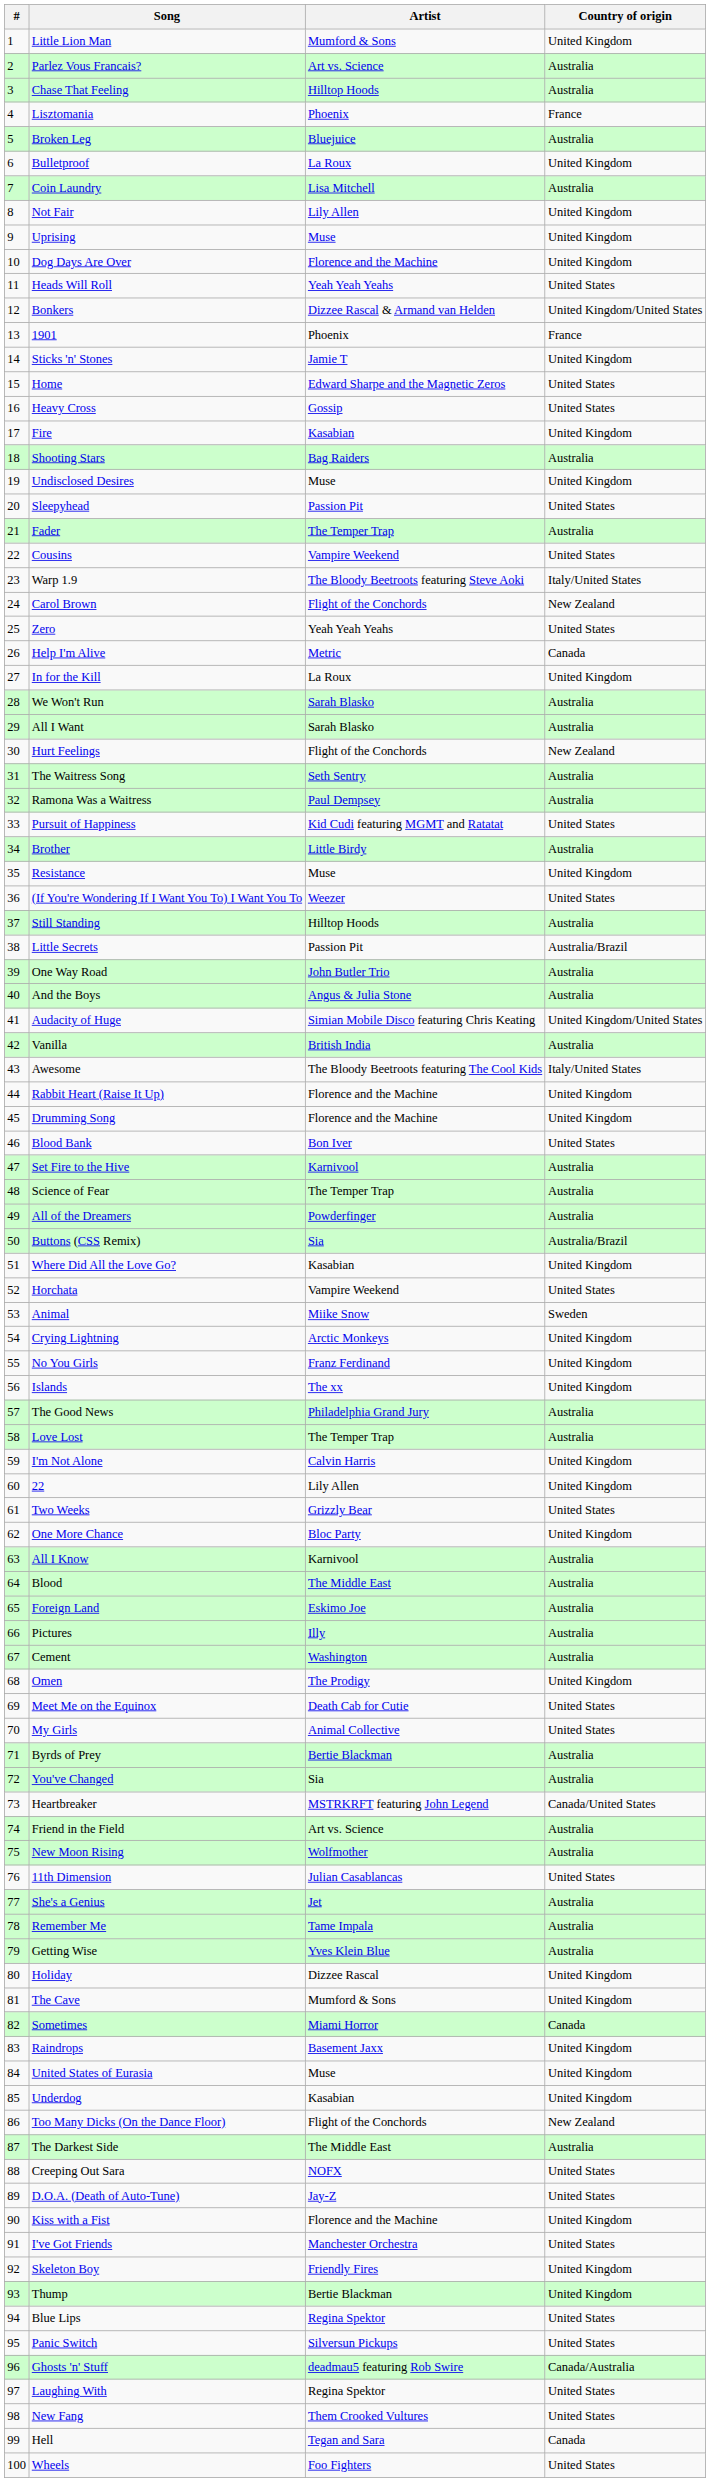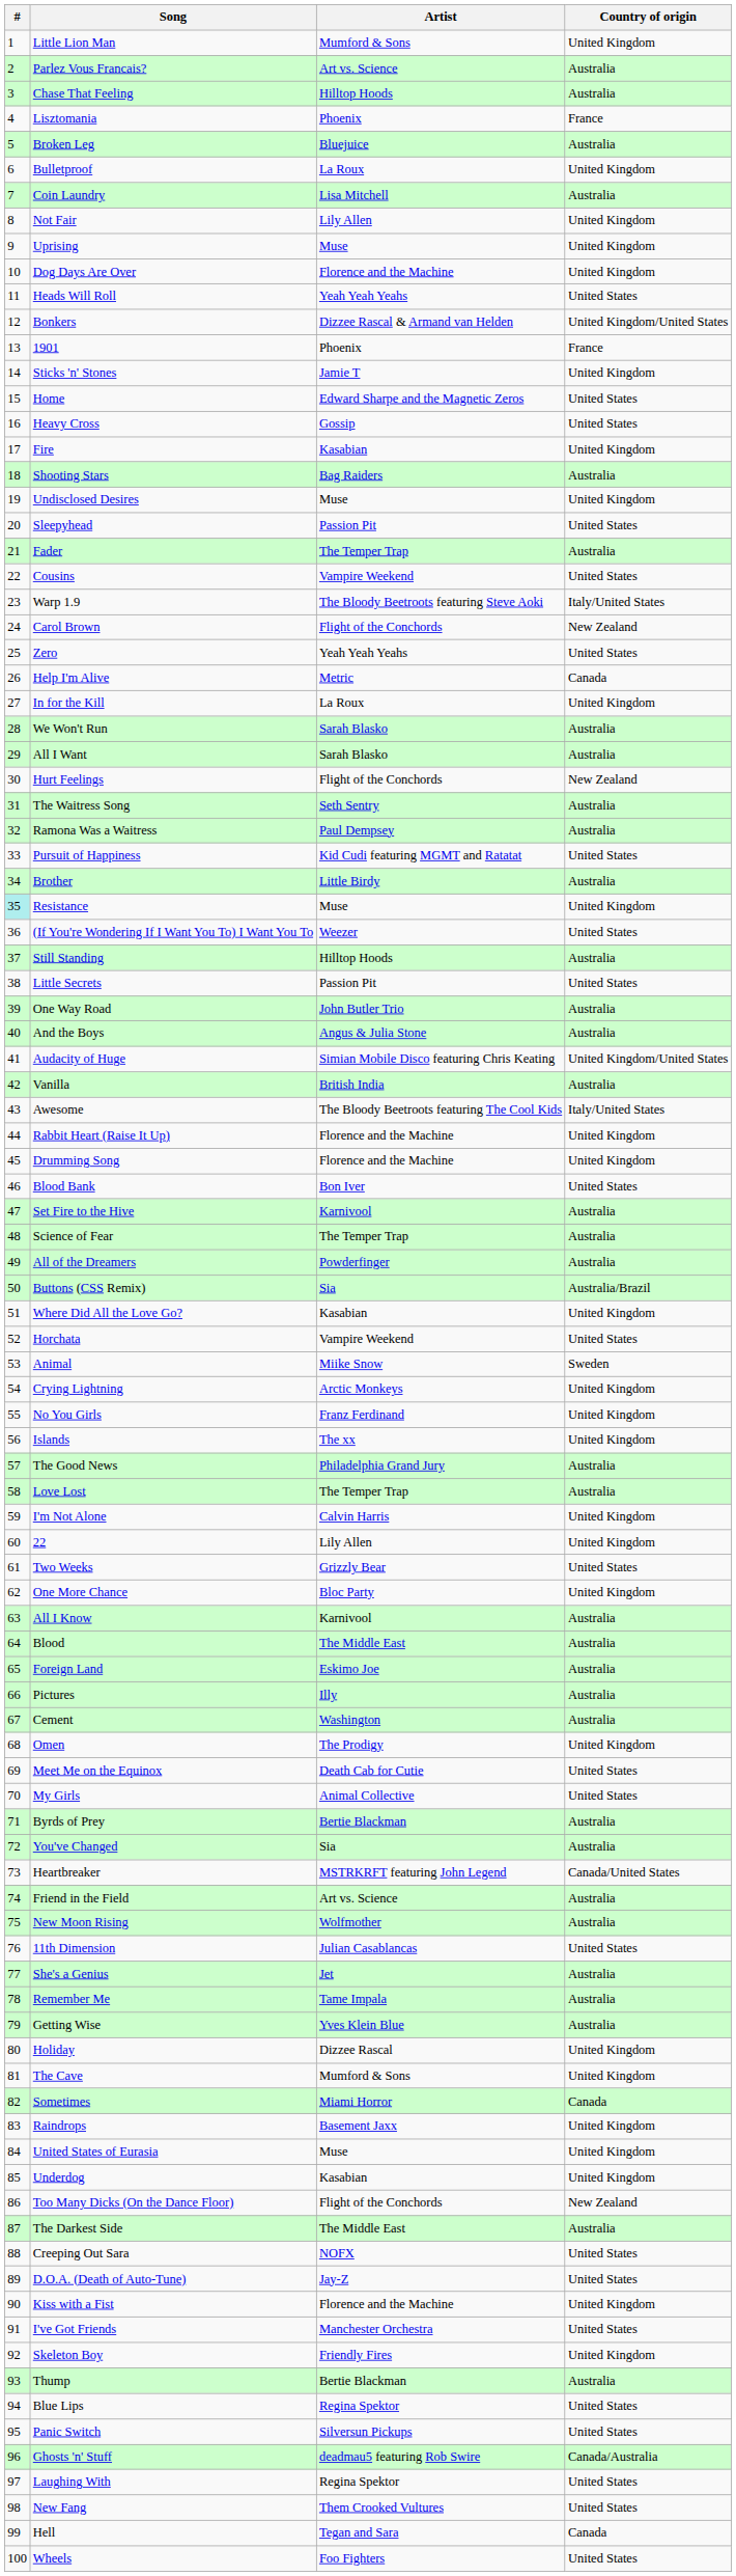 <table class="wikitable sortable" style="font-size:0.95em;line-height:1.5em;">
 <tr>
 <th>#</th>
 <th>Song</th>
 <th>Artist</th>
 <th>Country of origin</th>
 </tr>
 <tr>
 <td>1</td>
 <td><a href='#'>Little Lion Man</a></td>
 <td><a href='#'>Mumford & Sons</a></td>
 <td>United Kingdom</td>
 </tr>
 <tr style="background:#ccffcc">
 <td>2</td>
 <td><a href='#'>Parlez Vous Francais?</a></td>
 <td><a href='#'>Art vs. Science</a></td>
 <td>Australia</td>
 </tr>
 <tr style="background:#ccffcc">
 <td>3</td>
 <td><a href='#'>Chase That Feeling</a></td>
 <td><a href='#'>Hilltop Hoods</a></td>
 <td>Australia</td>
 </tr>
 <tr>
 <td>4</td>
 <td><a href='#'>Lisztomania</a></td>
 <td><a href='#'>Phoenix</a></td>
 <td>France</td>
 </tr>
 <tr style="background:#ccffcc">
 <td>5</td>
 <td><a href='#'>Broken Leg</a></td>
 <td><a href='#'>Bluejuice</a></td>
 <td>Australia</td>
 </tr>
 <tr>
 <td>6</td>
 <td><a href='#'>Bulletproof</a></td>
 <td><a href='#'>La Roux</a></td>
 <td>United Kingdom</td>
 </tr>
 <tr style="background:#ccffcc">
 <td>7</td>
 <td><a href='#'>Coin Laundry</a></td>
 <td><a href='#'>Lisa Mitchell</a></td>
 <td>Australia</td>
 </tr>
 <tr>
 <td>8</td>
 <td><a href='#'>Not Fair</a></td>
 <td><a href='#'>Lily Allen</a></td>
 <td>United Kingdom</td>
 </tr>
 <tr>
 <td>9</td>
 <td><a href='#'>Uprising</a></td>
 <td><a href='#'>Muse</a></td>
 <td>United Kingdom</td>
 </tr>
 <tr>
 <td>10</td>
 <td><a href='#'>Dog Days Are Over</a></td>
 <td><a href='#'>Florence and the Machine</a></td>
 <td>United Kingdom</td>
 </tr>
 <tr>
 <td>11</td>
 <td><a href='#'>Heads Will Roll</a></td>
 <td><a href='#'>Yeah Yeah Yeahs</a></td>
 <td>United States</td>
 </tr>
 <tr>
 <td>12</td>
 <td><a href='#'>Bonkers</a></td>
 <td><a href='#'>Dizzee Rascal</a> & <a href='#'>Armand van Helden</a></td>
 <td>United Kingdom/United States</td>
 </tr>
 <tr>
 <td>13</td>
 <td><a href='#'>1901</a></td>
 <td>Phoenix</td>
 <td>France</td>
 </tr>
 <tr>
 <td>14</td>
 <td><a href='#'>Sticks 'n' Stones</a></td>
 <td><a href='#'>Jamie T</a></td>
 <td>United Kingdom</td>
 </tr>
 <tr>
 <td>15</td>
 <td><a href='#'>Home</a></td>
 <td><a href='#'>Edward Sharpe and the Magnetic Zeros</a></td>
 <td>United States</td>
 </tr>
 <tr>
 <td>16</td>
 <td><a href='#'>Heavy Cross</a></td>
 <td><a href='#'>Gossip</a></td>
 <td>United States</td>
 </tr>
 <tr>
 <td>17</td>
 <td><a href='#'>Fire</a></td>
 <td><a href='#'>Kasabian</a></td>
 <td>United Kingdom</td>
 </tr>
 <tr style="background:#ccffcc">
 <td>18</td>
 <td><a href='#'>Shooting Stars</a></td>
 <td><a href='#'>Bag Raiders</a></td>
 <td>Australia</td>
 </tr>
 <tr>
 <td>19</td>
 <td><a href='#'>Undisclosed Desires</a></td>
 <td>Muse</td>
 <td>United Kingdom</td>
 </tr>
 <tr>
 <td>20</td>
 <td><a href='#'>Sleepyhead</a></td>
 <td><a href='#'>Passion Pit</a></td>
 <td>United States</td>
 </tr>
 <tr style="background:#ccffcc">
 <td>21</td>
 <td><a href='#'>Fader</a></td>
 <td><a href='#'>The Temper Trap</a></td>
 <td>Australia</td>
 </tr>
 <tr>
 <td>22</td>
 <td><a href='#'>Cousins</a></td>
 <td><a href='#'>Vampire Weekend</a></td>
 <td>United States</td>
 </tr>
 <tr>
 <td>23</td>
 <td>Warp 1.9</td>
 <td><a href='#'>The Bloody Beetroots</a> featuring <a href='#'>Steve Aoki</a></td>
 <td>Italy/United States</td>
 </tr>
 <tr>
 <td>24</td>
 <td><a href='#'>Carol Brown</a></td>
 <td><a href='#'>Flight of the Conchords</a></td>
 <td>New Zealand</td>
 </tr>
 <tr>
 <td>25</td>
 <td><a href='#'>Zero</a></td>
 <td>Yeah Yeah Yeahs</td>
 <td>United States</td>
 </tr>
 <tr>
 <td>26</td>
 <td><a href='#'>Help I'm Alive</a></td>
 <td><a href='#'>Metric</a></td>
 <td>Canada</td>
 </tr>
 <tr>
 <td>27</td>
 <td><a href='#'>In for the Kill</a></td>
 <td>La Roux</td>
 <td>United Kingdom</td>
 </tr>
 <tr style="background:#ccffcc">
 <td>28</td>
 <td>We Won't Run</td>
 <td><a href='#'>Sarah Blasko</a></td>
 <td>Australia</td>
 </tr>
 <tr style="background:#ccffcc">
 <td>29</td>
 <td>All I Want</td>
 <td>Sarah Blasko</td>
 <td>Australia</td>
 </tr>
 <tr>
 <td>30</td>
 <td><a href='#'>Hurt Feelings</a></td>
 <td>Flight of the Conchords</td>
 <td>New Zealand</td>
 </tr>
 <tr style="background:#ccffcc">
 <td>31</td>
 <td>The Waitress Song</td>
 <td><a href='#'>Seth Sentry</a></td>
 <td>Australia</td>
 </tr>
 <tr style="background:#ccffcc">
 <td>32</td>
 <td>Ramona Was a Waitress</td>
 <td><a href='#'>Paul Dempsey</a></td>
 <td>Australia</td>
 </tr>
 <tr>
 <td>33</td>
 <td><a href='#'>Pursuit of Happiness</a></td>
 <td><a href='#'>Kid Cudi</a> featuring <a href='#'>MGMT</a> and <a href='#'>Ratatat</a></td>
 <td>United States</td>
 </tr>
 <tr style="background:#ccffcc">
 <td>34</td>
 <td><a href='#'>Brother</a></td>
 <td><a href='#'>Little Birdy</a></td>
 <td>Australia</td>
 </tr>
 <tr>
-<td>35</td>
+<td style="background: paleturquoise;">35</td>
 <td><a href='#'>Resistance</a></td>
 <td>Muse</td>
 <td>United Kingdom</td>
 </tr>
 <tr>
 <td>36</td>
 <td><a href='#'>(If You're Wondering If I Want You To) I Want You To</a></td>
 <td><a href='#'>Weezer</a></td>
 <td>United States</td>
 </tr>
 <tr style="background:#ccffcc">
 <td>37</td>
 <td><a href='#'>Still Standing</a></td>
 <td>Hilltop Hoods</td>
 <td>Australia</td>
 </tr>
 <tr>
 <td>38</td>
 <td><a href='#'>Little Secrets</a></td>
 <td>Passion Pit</td>
-<td>Australia/Brazil</td>
+<td>United States</td>
 </tr>
 <tr style="background:#ccffcc">
 <td>39</td>
 <td>One Way Road</td>
 <td><a href='#'>John Butler Trio</a></td>
 <td>Australia</td>
 </tr>
 <tr style="background:#ccffcc">
 <td>40</td>
 <td>And the Boys</td>
 <td><a href='#'>Angus & Julia Stone</a></td>
 <td>Australia</td>
 </tr>
 <tr>
 <td>41</td>
 <td><a href='#'>Audacity of Huge</a></td>
 <td><a href='#'>Simian Mobile Disco</a> featuring Chris Keating</td>
 <td>United Kingdom/United States</td>
 </tr>
 <tr style="background:#ccffcc">
 <td>42</td>
 <td>Vanilla</td>
 <td><a href='#'>British India</a></td>
 <td>Australia</td>
 </tr>
 <tr>
 <td>43</td>
 <td>Awesome</td>
 <td>The Bloody Beetroots featuring <a href='#'>The Cool Kids</a></td>
 <td>Italy/United States</td>
 </tr>
 <tr>
 <td>44</td>
 <td><a href='#'>Rabbit Heart (Raise It Up)</a></td>
 <td>Florence and the Machine</td>
 <td>United Kingdom</td>
 </tr>
 <tr>
 <td>45</td>
 <td><a href='#'>Drumming Song</a></td>
 <td>Florence and the Machine</td>
 <td>United Kingdom</td>
 </tr>
 <tr>
 <td>46</td>
 <td><a href='#'>Blood Bank</a></td>
 <td><a href='#'>Bon Iver</a></td>
 <td>United States</td>
 </tr>
 <tr style="background:#ccffcc">
 <td>47</td>
 <td><a href='#'>Set Fire to the Hive</a></td>
 <td><a href='#'>Karnivool</a></td>
 <td>Australia</td>
 </tr>
 <tr style="background:#ccffcc">
 <td>48</td>
 <td>Science of Fear</td>
 <td>The Temper Trap</td>
 <td>Australia</td>
 </tr>
 <tr style="background:#ccffcc">
 <td>49</td>
 <td><a href='#'>All of the Dreamers</a></td>
 <td><a href='#'>Powderfinger</a></td>
 <td>Australia</td>
 </tr>
 <tr style="background:#ccffcc">
 <td>50</td>
 <td><a href='#'>Buttons</a> (<a href='#'>CSS</a> Remix)</td>
 <td><a href='#'>Sia</a></td>
 <td>Australia/Brazil</td>
 </tr>
 <tr>
 <td>51</td>
 <td><a href='#'>Where Did All the Love Go?</a></td>
 <td>Kasabian</td>
 <td>United Kingdom</td>
 </tr>
 <tr>
 <td>52</td>
 <td><a href='#'>Horchata</a></td>
 <td>Vampire Weekend</td>
 <td>United States</td>
 </tr>
 <tr>
 <td>53</td>
 <td><a href='#'>Animal</a></td>
 <td><a href='#'>Miike Snow</a></td>
 <td>Sweden</td>
 </tr>
 <tr>
 <td>54</td>
 <td><a href='#'>Crying Lightning</a></td>
 <td><a href='#'>Arctic Monkeys</a></td>
 <td>United Kingdom</td>
 </tr>
 <tr>
 <td>55</td>
 <td><a href='#'>No You Girls</a></td>
 <td><a href='#'>Franz Ferdinand</a></td>
 <td>United Kingdom</td>
 </tr>
 <tr>
 <td>56</td>
 <td><a href='#'>Islands</a></td>
 <td><a href='#'>The xx</a></td>
 <td>United Kingdom</td>
 </tr>
 <tr style="background:#ccffcc">
 <td>57</td>
 <td>The Good News</td>
 <td><a href='#'>Philadelphia Grand Jury</a></td>
 <td>Australia</td>
 </tr>
 <tr style="background:#ccffcc">
 <td>58</td>
 <td><a href='#'>Love Lost</a></td>
 <td>The Temper Trap</td>
 <td>Australia</td>
 </tr>
 <tr>
 <td>59</td>
 <td><a href='#'>I'm Not Alone</a></td>
 <td><a href='#'>Calvin Harris</a></td>
 <td>United Kingdom</td>
 </tr>
 <tr>
 <td>60</td>
 <td><a href='#'>22</a></td>
 <td>Lily Allen</td>
 <td>United Kingdom</td>
 </tr>
 <tr>
 <td>61</td>
 <td><a href='#'>Two Weeks</a></td>
 <td><a href='#'>Grizzly Bear</a></td>
 <td>United States</td>
 </tr>
 <tr>
 <td>62</td>
 <td><a href='#'>One More Chance</a></td>
 <td><a href='#'>Bloc Party</a></td>
 <td>United Kingdom</td>
 </tr>
 <tr style="background:#ccffcc">
 <td>63</td>
 <td><a href='#'>All I Know</a></td>
 <td>Karnivool</td>
 <td>Australia</td>
 </tr>
 <tr style="background:#ccffcc">
 <td>64</td>
 <td>Blood</td>
 <td><a href='#'>The Middle East</a></td>
 <td>Australia</td>
 </tr>
 <tr style="background:#ccffcc">
 <td>65</td>
 <td><a href='#'>Foreign Land</a></td>
 <td><a href='#'>Eskimo Joe</a></td>
 <td>Australia</td>
 </tr>
 <tr style="background:#ccffcc">
 <td>66</td>
 <td>Pictures</td>
 <td><a href='#'>Illy</a></td>
 <td>Australia</td>
 </tr>
 <tr style="background:#ccffcc">
 <td>67</td>
 <td>Cement</td>
 <td><a href='#'>Washington</a></td>
 <td>Australia</td>
 </tr>
 <tr>
 <td>68</td>
 <td><a href='#'>Omen</a></td>
 <td><a href='#'>The Prodigy</a></td>
 <td>United Kingdom</td>
 </tr>
 <tr>
 <td>69</td>
 <td><a href='#'>Meet Me on the Equinox</a></td>
 <td><a href='#'>Death Cab for Cutie</a></td>
 <td>United States</td>
 </tr>
 <tr>
 <td>70</td>
 <td><a href='#'>My Girls</a></td>
 <td><a href='#'>Animal Collective</a></td>
 <td>United States</td>
 </tr>
 <tr style="background:#ccffcc">
 <td>71</td>
 <td>Byrds of Prey</td>
 <td><a href='#'>Bertie Blackman</a></td>
 <td>Australia</td>
 </tr>
 <tr style="background:#ccffcc">
 <td>72</td>
 <td><a href='#'>You've Changed</a></td>
 <td>Sia</td>
 <td>Australia</td>
 </tr>
 <tr>
 <td>73</td>
 <td>Heartbreaker</td>
 <td><a href='#'>MSTRKRFT</a> featuring <a href='#'>John Legend</a></td>
 <td>Canada/United States</td>
 </tr>
 <tr style="background:#ccffcc">
 <td>74</td>
 <td>Friend in the Field</td>
 <td>Art vs. Science</td>
 <td>Australia</td>
 </tr>
 <tr style="background:#ccffcc">
 <td>75</td>
 <td><a href='#'>New Moon Rising</a></td>
 <td><a href='#'>Wolfmother</a></td>
 <td>Australia</td>
 </tr>
 <tr>
 <td>76</td>
 <td><a href='#'>11th Dimension</a></td>
 <td><a href='#'>Julian Casablancas</a></td>
 <td>United States</td>
 </tr>
 <tr style="background:#ccffcc">
 <td>77</td>
 <td><a href='#'>She's a Genius</a></td>
 <td><a href='#'>Jet</a></td>
 <td>Australia</td>
 </tr>
 <tr style="background:#ccffcc">
 <td>78</td>
 <td><a href='#'>Remember Me</a></td>
 <td><a href='#'>Tame Impala</a></td>
 <td>Australia</td>
 </tr>
 <tr style="background:#ccffcc">
 <td>79</td>
 <td>Getting Wise</td>
 <td><a href='#'>Yves Klein Blue</a></td>
 <td>Australia</td>
 </tr>
 <tr>
 <td>80</td>
 <td><a href='#'>Holiday</a></td>
 <td>Dizzee Rascal</td>
 <td>United Kingdom</td>
 </tr>
 <tr>
 <td>81</td>
 <td><a href='#'>The Cave</a></td>
 <td>Mumford & Sons</td>
 <td>United Kingdom</td>
 </tr>
 <tr style="background:#ccffcc">
 <td>82</td>
 <td><a href='#'>Sometimes</a></td>
 <td><a href='#'>Miami Horror</a></td>
 <td>Canada</td>
 </tr>
 <tr>
 <td>83</td>
 <td><a href='#'>Raindrops</a></td>
 <td><a href='#'>Basement Jaxx</a></td>
 <td>United Kingdom</td>
 </tr>
 <tr>
 <td>84</td>
 <td><a href='#'>United States of Eurasia</a></td>
 <td>Muse</td>
 <td>United Kingdom</td>
 </tr>
 <tr>
 <td>85</td>
 <td><a href='#'>Underdog</a></td>
 <td>Kasabian</td>
 <td>United Kingdom</td>
 </tr>
 <tr>
 <td>86</td>
 <td><a href='#'>Too Many Dicks (On the Dance Floor)</a></td>
 <td>Flight of the Conchords</td>
 <td>New Zealand</td>
 </tr>
 <tr style="background:#ccffcc">
 <td>87</td>
 <td>The Darkest Side</td>
 <td>The Middle East</td>
 <td>Australia</td>
 </tr>
 <tr>
 <td>88</td>
 <td>Creeping Out Sara</td>
 <td><a href='#'>NOFX</a></td>
 <td>United States</td>
 </tr>
 <tr>
 <td>89</td>
 <td><a href='#'>D.O.A. (Death of Auto-Tune)</a></td>
 <td><a href='#'>Jay-Z</a></td>
 <td>United States</td>
 </tr>
 <tr>
 <td>90</td>
 <td><a href='#'>Kiss with a Fist</a></td>
 <td>Florence and the Machine</td>
 <td>United Kingdom</td>
 </tr>
 <tr>
 <td>91</td>
 <td><a href='#'>I've Got Friends</a></td>
 <td><a href='#'>Manchester Orchestra</a></td>
 <td>United States</td>
 </tr>
 <tr>
 <td>92</td>
 <td><a href='#'>Skeleton Boy</a></td>
 <td><a href='#'>Friendly Fires</a></td>
 <td>United Kingdom</td>
 </tr>
 <tr style="background:#ccffcc">
 <td>93</td>
 <td>Thump</td>
 <td>Bertie Blackman</td>
-<td>United Kingdom</td>
+<td>Australia</td>
 </tr>
 <tr>
 <td>94</td>
 <td>Blue Lips</td>
 <td><a href='#'>Regina Spektor</a></td>
 <td>United States</td>
 </tr>
 <tr>
 <td>95</td>
 <td><a href='#'>Panic Switch</a></td>
 <td><a href='#'>Silversun Pickups</a></td>
 <td>United States</td>
 </tr>
 <tr style="background:#ccffcc">
 <td>96</td>
 <td><a href='#'>Ghosts 'n' Stuff</a></td>
 <td><a href='#'>deadmau5</a> featuring <a href='#'>Rob Swire</a></td>
 <td>Canada/Australia</td>
 </tr>
 <tr>
 <td>97</td>
 <td><a href='#'>Laughing With</a></td>
 <td>Regina Spektor</td>
 <td>United States</td>
 </tr>
 <tr>
 <td>98</td>
 <td><a href='#'>New Fang</a></td>
 <td><a href='#'>Them Crooked Vultures</a></td>
 <td>United States</td>
 </tr>
 <tr>
 <td>99</td>
 <td>Hell</td>
 <td><a href='#'>Tegan and Sara</a></td>
 <td>Canada</td>
 </tr>
 <tr>
 <td>100</td>
 <td><a href='#'>Wheels</a></td>
 <td><a href='#'>Foo Fighters</a></td>
 <td>United States</td>
 </tr>
 </table>
